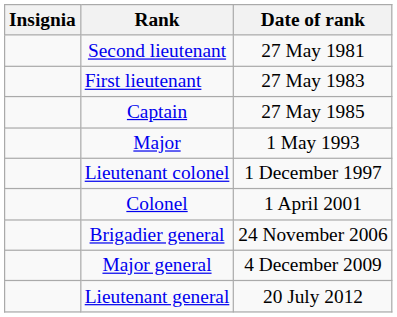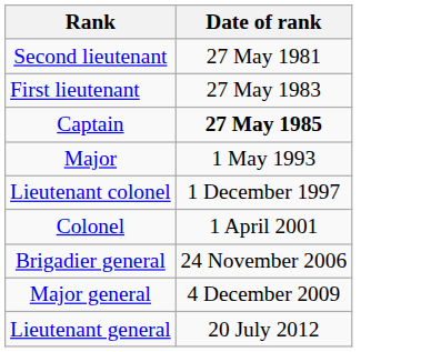 <table class="wikitable">
 <tr>
-<th>Insignia</th>
 <th>Rank</th>
 <th>Date of rank</th>
 </tr>
 <tr>
-<td align="center"></td>
 <td align="center"><a href='#'>Second lieutenant</a></td>
 <td align="center">27 May 1981</td>
 </tr>
 <tr>
-<td align="center"></td>
 <td><a href='#'>First lieutenant</a></td>
 <td align="center">27 May 1983</td>
 </tr>
 <tr>
-<td align="center"></td>
 <td align="center"><a href='#'>Captain</a></td>
-<td align="center">27 May 1985</td>
+<td align="center"><strong>27 May 1985</strong></td>
 </tr>
 <tr>
-<td align="center"></td>
 <td align="center"><a href='#'>Major</a></td>
 <td align="center">1 May 1993</td>
 </tr>
 <tr>
-<td align="center"></td>
 <td align="center"><a href='#'>Lieutenant colonel</a></td>
 <td align="center">1 December 1997</td>
 </tr>
 <tr>
-<td align="center"></td>
 <td align="center"><a href='#'>Colonel</a></td>
 <td align="center">1 April 2001</td>
 </tr>
 <tr>
-<td align="center"></td>
 <td align="center"><a href='#'>Brigadier general</a></td>
 <td align="center">24 November 2006</td>
 </tr>
 <tr>
-<td align="center"></td>
 <td align="center"><a href='#'>Major general</a></td>
 <td align="center">4 December 2009</td>
 </tr>
 <tr>
-<td align="center"></td>
 <td align="center"><a href='#'>Lieutenant general</a></td>
 <td align="center">20 July 2012</td>
 </tr>
 </table>
